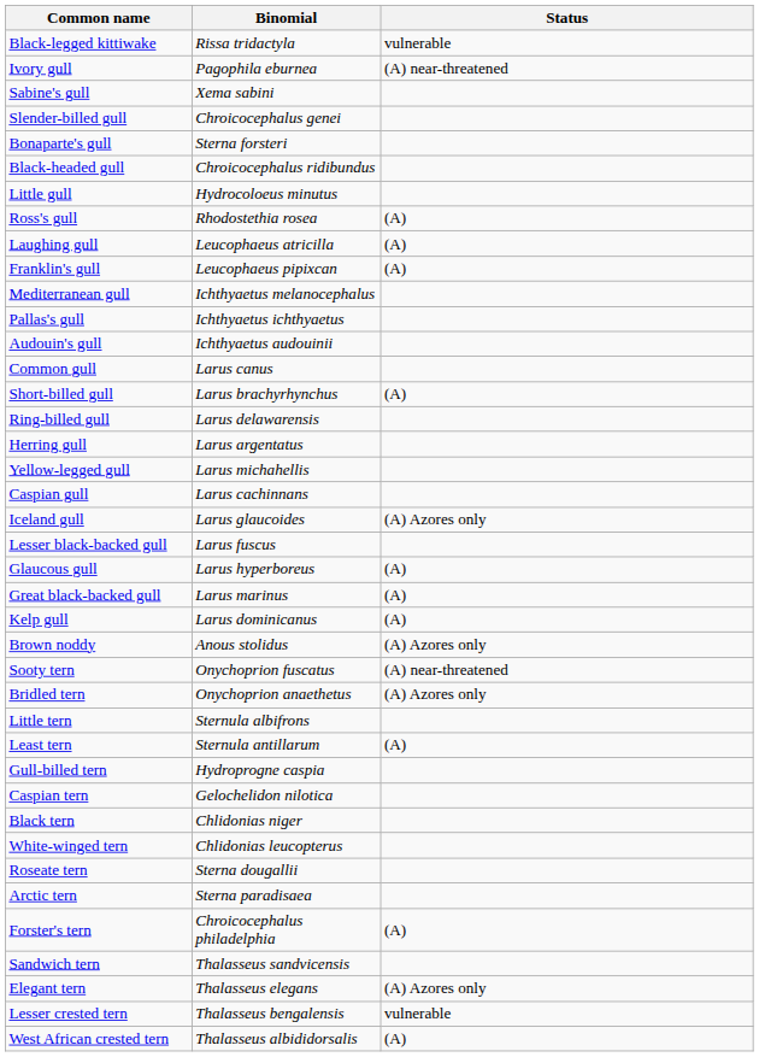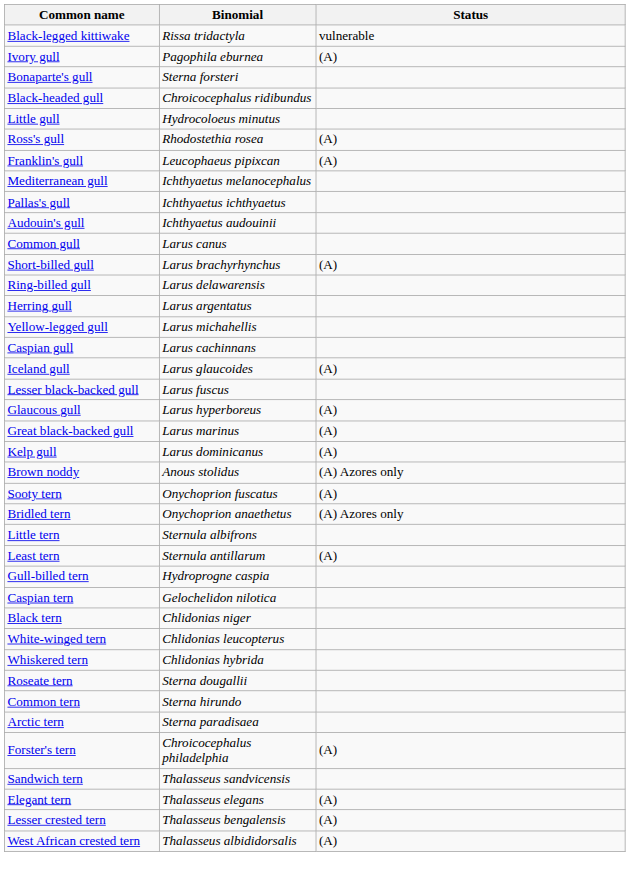 <table width=60% class="wikitable">
 <tr>
 <th width=15%>Common name</th>
 <th width=15%>Binomial</th>
 <th width=30%>Status</th>
 </tr>
 <tr>
 <td><a href='#'>Black-legged kittiwake</a></td>
 <td><em>Rissa tridactyla</em></td>
 <td>vulnerable</td>
 </tr>
 <tr>
 <td><a href='#'>Ivory gull</a></td>
 <td><em>Pagophila eburnea</em></td>
-<td>(A) near-threatened</td>
-</tr>
-<tr>
-<td><a href='#'>Sabine's gull</a></td>
-<td><em>Xema sabini</em></td>
-<td></td>
-</tr>
-<tr>
-<td><a href='#'>Slender-billed gull</a></td>
-<td><em>Chroicocephalus genei</em></td>
-<td></td>
+<td>(A)</td>
 </tr>
 <tr>
 <td><a href='#'>Bonaparte's gull</a></td>
 <td><em>Sterna forsteri</em></td>
 <td></td>
 </tr>
 <tr>
 <td><a href='#'>Black-headed gull</a></td>
 <td><em>Chroicocephalus ridibundus</em></td>
 <td></td>
 </tr>
 <tr>
 <td><a href='#'>Little gull</a></td>
 <td><em>Hydrocoloeus minutus</em></td>
 <td></td>
 </tr>
 <tr>
 <td><a href='#'>Ross's gull</a></td>
 <td><em>Rhodostethia rosea</em></td>
-<td>(A)</td>
-</tr>
-<tr>
-<td><a href='#'>Laughing gull</a></td>
-<td><em>Leucophaeus atricilla</em></td>
 <td>(A)</td>
 </tr>
 <tr>
 <td><a href='#'>Franklin's gull</a></td>
 <td><em>Leucophaeus pipixcan</em></td>
 <td>(A)</td>
 </tr>
 <tr>
 <td><a href='#'>Mediterranean gull</a></td>
 <td><em>Ichthyaetus melanocephalus</em></td>
 <td></td>
 </tr>
 <tr>
 <td><a href='#'>Pallas's gull</a></td>
 <td><em>Ichthyaetus ichthyaetus</em></td>
 <td></td>
 </tr>
 <tr>
 <td><a href='#'>Audouin's gull</a></td>
 <td><em>Ichthyaetus audouinii</em></td>
 <td></td>
 </tr>
 <tr>
 <td><a href='#'>Common gull</a></td>
 <td><em>Larus canus</em></td>
 <td></td>
 </tr>
 <tr>
 <td><a href='#'>Short-billed gull</a></td>
 <td><em>Larus brachyrhynchus</em></td>
 <td>(A)</td>
 </tr>
 <tr>
 <td><a href='#'>Ring-billed gull</a></td>
 <td><em>Larus delawarensis</em></td>
 <td></td>
 </tr>
 <tr>
 <td><a href='#'>Herring gull</a></td>
 <td><em>Larus argentatus</em></td>
 <td></td>
 </tr>
 <tr>
 <td><a href='#'>Yellow-legged gull</a></td>
 <td><em>Larus michahellis</em></td>
 <td></td>
 </tr>
 <tr>
 <td><a href='#'>Caspian gull</a></td>
 <td><em>Larus cachinnans</em></td>
 <td></td>
 </tr>
 <tr>
 <td><a href='#'>Iceland gull</a></td>
 <td><em>Larus glaucoides</em></td>
-<td>(A) Azores only</td>
+<td>(A)</td>
 </tr>
 <tr>
 <td><a href='#'>Lesser black-backed gull</a></td>
 <td><em>Larus fuscus</em></td>
 <td></td>
 </tr>
 <tr>
 <td><a href='#'>Glaucous gull</a></td>
 <td><em>Larus hyperboreus</em></td>
 <td>(A)</td>
 </tr>
 <tr>
 <td><a href='#'>Great black-backed gull</a></td>
 <td><em>Larus marinus</em></td>
 <td>(A)</td>
 </tr>
 <tr>
 <td><a href='#'>Kelp gull</a></td>
 <td><em>Larus dominicanus</em></td>
 <td>(A)</td>
 </tr>
 <tr>
 <td><a href='#'>Brown noddy</a></td>
 <td><em>Anous stolidus</em></td>
 <td>(A) Azores only</td>
 </tr>
 <tr>
 <td><a href='#'>Sooty tern</a></td>
 <td><em>Onychoprion fuscatus</em></td>
-<td>(A) near-threatened</td>
+<td>(A)</td>
 </tr>
 <tr>
 <td><a href='#'>Bridled tern</a></td>
 <td><em>Onychoprion anaethetus</em></td>
 <td>(A) Azores only</td>
 </tr>
 <tr>
 <td><a href='#'>Little tern</a></td>
 <td><em>Sternula albifrons</em></td>
 <td></td>
 </tr>
 <tr>
 <td><a href='#'>Least tern</a></td>
 <td><em>Sternula antillarum</em></td>
 <td>(A)</td>
 </tr>
 <tr>
 <td><a href='#'>Gull-billed tern</a></td>
 <td><em>Hydroprogne caspia</em></td>
 <td></td>
 </tr>
 <tr>
 <td><a href='#'>Caspian tern</a></td>
 <td><em>Gelochelidon nilotica</em></td>
 <td></td>
 </tr>
 <tr>
 <td><a href='#'>Black tern</a></td>
 <td><em>Chlidonias niger</em></td>
 <td></td>
 </tr>
 <tr>
 <td><a href='#'>White-winged tern</a></td>
 <td><em>Chlidonias leucopterus</em></td>
 <td></td>
 </tr>
 <tr>
+<td><a href='#'>Whiskered tern</a></td>
+<td><em>Chlidonias hybrida</em></td>
+<td></td>
+</tr>
+<tr>
 <td><a href='#'>Roseate tern</a></td>
 <td><em>Sterna dougallii</em></td>
+<td></td>
+</tr>
+<tr>
+<td><a href='#'>Common tern</a></td>
+<td><em>Sterna hirundo</em></td>
 <td></td>
 </tr>
 <tr>
 <td><a href='#'>Arctic tern</a></td>
 <td><em>Sterna paradisaea</em></td>
 <td></td>
 </tr>
 <tr>
 <td><a href='#'>Forster's tern</a></td>
 <td><em>Chroicocephalus philadelphia</em></td>
 <td>(A)</td>
 </tr>
 <tr>
 <td><a href='#'>Sandwich tern</a></td>
 <td><em>Thalasseus sandvicensis</em></td>
 <td></td>
 </tr>
 <tr>
 <td><a href='#'>Elegant tern</a></td>
 <td><em>Thalasseus elegans</em></td>
-<td>(A) Azores only</td>
+<td>(A)</td>
 </tr>
 <tr>
 <td><a href='#'>Lesser crested tern</a></td>
 <td><em>Thalasseus bengalensis</em></td>
-<td>vulnerable</td>
+<td>(A)</td>
 </tr>
 <tr>
 <td><a href='#'>West African crested tern</a></td>
 <td><em>Thalasseus albididorsalis</em></td>
 <td>(A)</td>
 </tr>
 </table>
